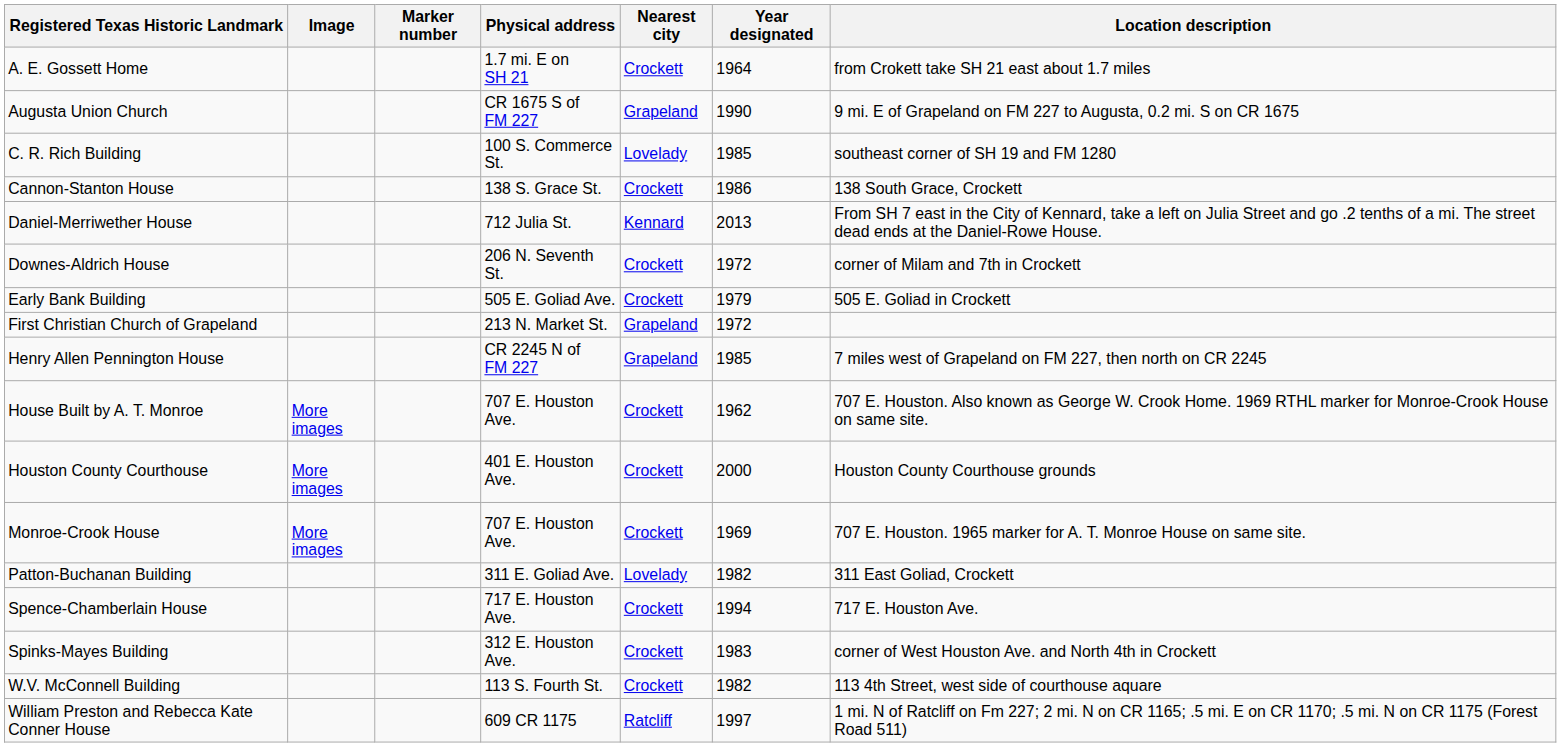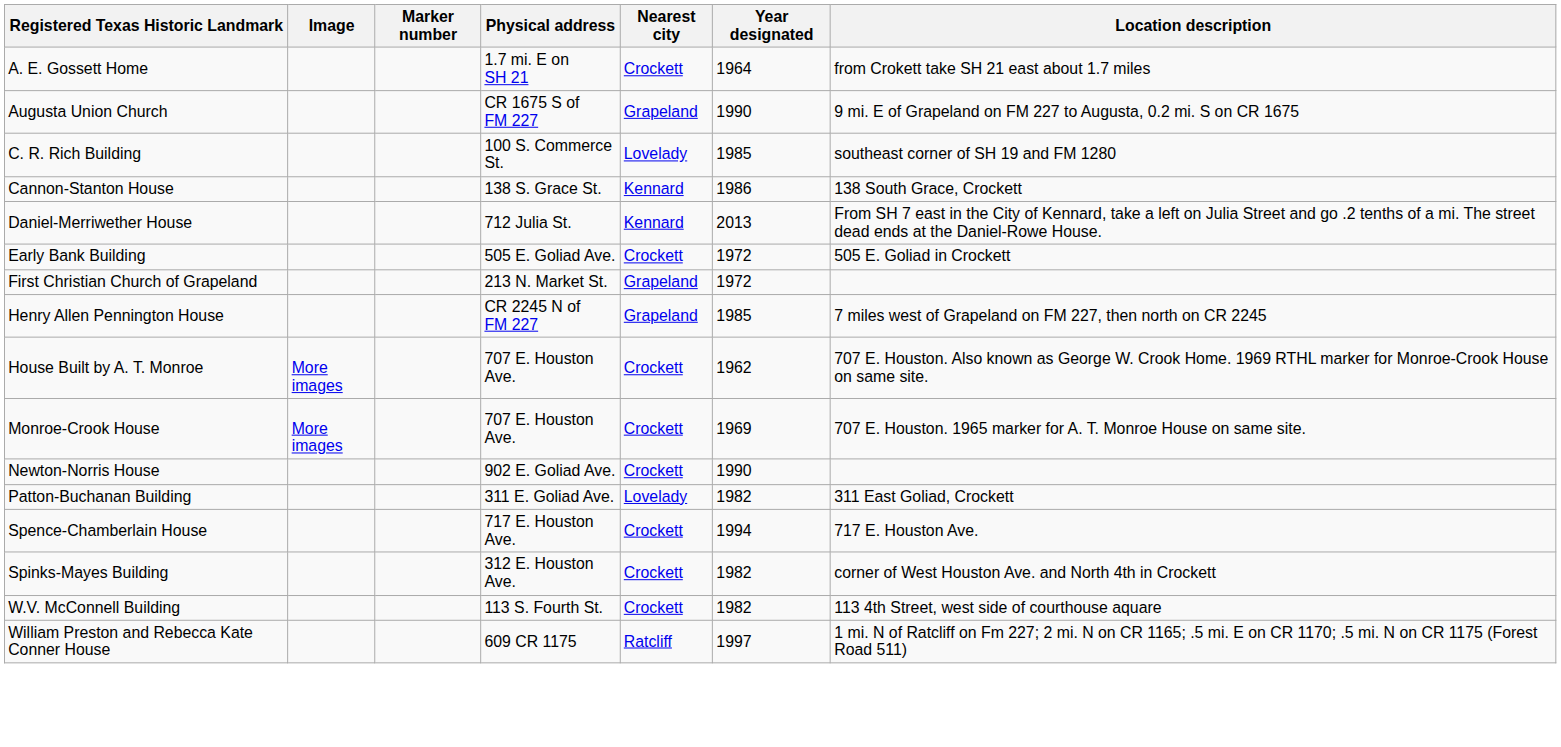 <table class="wikitable sortable">
 <tr>
 <th>Registered Texas Historic Landmark</th>
 <th>Image</th>
 <th>Marker number</th>
 <th>Physical address</th>
 <th>Nearest city</th>
 <th>Year designated</th>
 <th>Location description</th>
 </tr>
 <tr>
 <td>A. E. Gossett Home</td>
 <td></td>
 <td></td>
 <td>1.7 mi. E on <a href='#'>SH 21</a><br></td>
 <td><a href='#'>Crockett</a></td>
 <td>1964</td>
 <td>from Crokett take SH 21 east about 1.7 miles</td>
 </tr>
 <tr>
 <td>Augusta Union Church</td>
 <td></td>
 <td></td>
 <td>CR 1675 S of <a href='#'>FM 227</a><br></td>
 <td><a href='#'>Grapeland</a></td>
 <td>1990</td>
 <td>9 mi. E of Grapeland on FM 227 to Augusta, 0.2 mi. S on CR 1675</td>
 </tr>
 <tr>
 <td>C. R. Rich Building</td>
 <td></td>
 <td></td>
 <td>100 S. Commerce St.<br></td>
 <td><a href='#'>Lovelady</a></td>
 <td>1985</td>
 <td>southeast corner of SH 19 and FM 1280</td>
 </tr>
 <tr>
 <td>Cannon-Stanton House</td>
 <td></td>
 <td></td>
 <td>138 S. Grace St.<br></td>
-<td><a href='#'>Crockett</a></td>
+<td><a href='#'>Kennard</a></td>
 <td>1986</td>
 <td>138 South Grace, Crockett</td>
 </tr>
 <tr>
 <td>Daniel-Merriwether House</td>
 <td></td>
 <td></td>
 <td>712 Julia St.<br></td>
 <td><a href='#'>Kennard</a></td>
 <td>2013</td>
 <td>From SH 7 east in the City of Kennard, take a left on Julia Street and go .2 tenths of a mi. The street dead ends at the Daniel-Rowe House.</td>
 </tr>
 <tr>
-<td>Downes-Aldrich House</td>
-<td></td>
-<td></td>
-<td>206 N. Seventh St.<br></td>
-<td><a href='#'>Crockett</a></td>
-<td>1972</td>
-<td>corner of Milam and 7th in Crockett</td>
-</tr>
-<tr>
 <td>Early Bank Building</td>
 <td></td>
 <td></td>
 <td>505 E. Goliad Ave.<br></td>
 <td><a href='#'>Crockett</a></td>
-<td>1979</td>
+<td>1972</td>
 <td>505 E. Goliad in Crockett</td>
 </tr>
 <tr>
 <td>First Christian Church of Grapeland</td>
 <td></td>
 <td></td>
 <td>213 N. Market St.<br></td>
 <td><a href='#'>Grapeland</a></td>
 <td>1972</td>
 <td></td>
 </tr>
 <tr>
 <td>Henry Allen Pennington House</td>
 <td></td>
 <td></td>
 <td>CR 2245 N of <a href='#'>FM 227</a><br></td>
 <td><a href='#'>Grapeland</a></td>
 <td>1985</td>
 <td>7 miles west of Grapeland on FM 227, then north on CR 2245</td>
 </tr>
 <tr>
 <td>House Built by A. T. Monroe</td>
 <td><br> <a href='#'>More images</a></td>
 <td></td>
 <td>707 E. Houston Ave.<br></td>
 <td><a href='#'>Crockett</a></td>
 <td>1962</td>
 <td>707 E. Houston. Also known as George W. Crook Home. 1969 RTHL marker for Monroe-Crook House on same site.</td>
 </tr>
 <tr>
-<td>Houston County Courthouse</td>
-<td><br> <a href='#'>More images</a></td>
-<td></td>
-<td>401 E. Houston Ave.<br></td>
-<td><a href='#'>Crockett</a></td>
-<td>2000</td>
-<td>Houston County Courthouse grounds</td>
-</tr>
-<tr>
 <td>Monroe-Crook House</td>
 <td><br> <a href='#'>More images</a></td>
 <td></td>
 <td>707 E. Houston Ave.<br></td>
 <td><a href='#'>Crockett</a></td>
 <td>1969</td>
 <td>707 E. Houston. 1965 marker for A. T. Monroe House on same site.</td>
+</tr>
+<tr>
+<td>Newton-Norris House</td>
+<td></td>
+<td></td>
+<td>902 E. Goliad Ave.<br></td>
+<td><a href='#'>Crockett</a></td>
+<td>1990</td>
+<td></td>
 </tr>
 <tr>
 <td>Patton-Buchanan Building</td>
 <td></td>
 <td></td>
 <td>311 E. Goliad Ave.<br></td>
 <td><a href='#'>Lovelady</a></td>
 <td>1982</td>
 <td>311 East Goliad, Crockett</td>
 </tr>
 <tr>
 <td>Spence-Chamberlain House</td>
 <td></td>
 <td></td>
 <td>717 E. Houston Ave.<br></td>
 <td><a href='#'>Crockett</a></td>
 <td>1994</td>
 <td>717 E. Houston Ave.</td>
 </tr>
 <tr>
 <td>Spinks-Mayes Building</td>
 <td></td>
 <td></td>
 <td>312 E. Houston Ave.<br></td>
 <td><a href='#'>Crockett</a></td>
-<td>1983</td>
+<td>1982</td>
 <td>corner of West Houston Ave. and North 4th in Crockett</td>
 </tr>
 <tr>
 <td>W.V. McConnell Building</td>
 <td></td>
 <td></td>
 <td>113 S. Fourth St.<br></td>
 <td><a href='#'>Crockett</a></td>
 <td>1982</td>
 <td>113 4th Street, west side of courthouse aquare</td>
 </tr>
 <tr>
 <td>William Preston and Rebecca Kate Conner House</td>
 <td></td>
 <td></td>
 <td>609 CR 1175<br></td>
 <td><a href='#'>Ratcliff</a></td>
 <td>1997</td>
 <td>1 mi. N of Ratcliff on Fm 227; 2 mi. N on CR 1165; .5 mi. E on CR 1170; .5 mi. N on CR 1175 (Forest Road 511)</td>
 </tr>
 </table>
